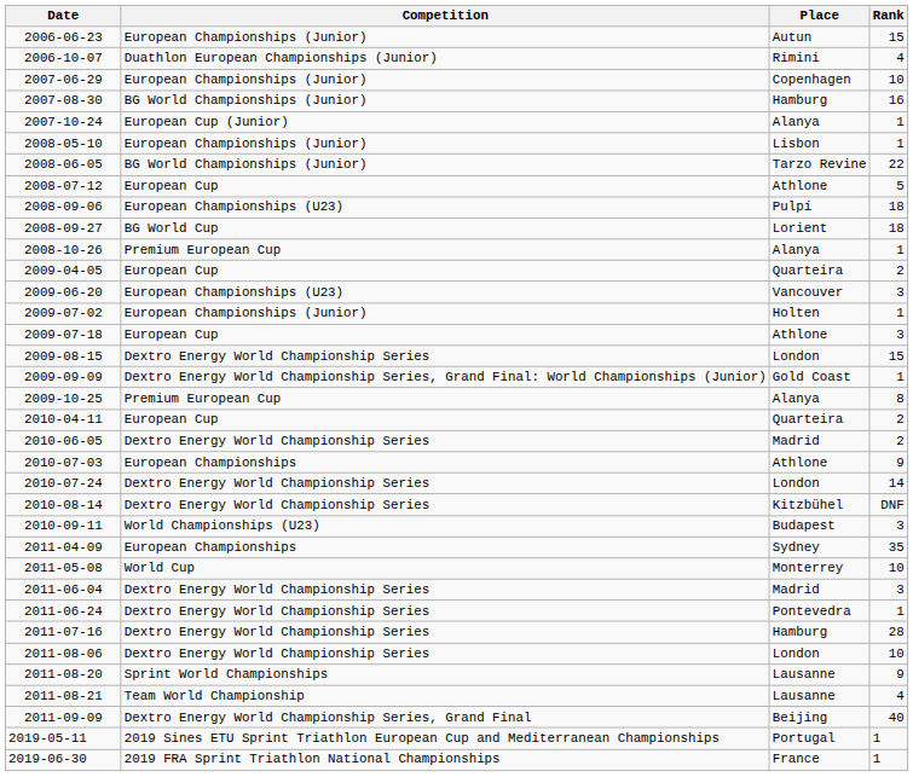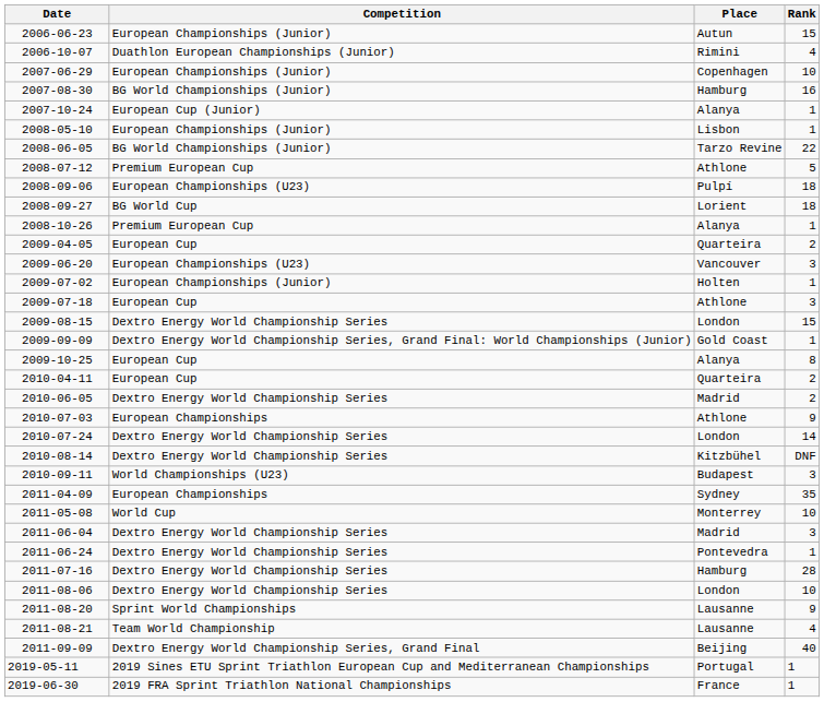 <table class="wikitable sortable">
 <tr>
 <th>Date</th>
 <th>Competition</th>
 <th>Place</th>
 <th>Rank</th>
 </tr>
 <tr>
 <td style="text-align:right">  2006-06-23  </td>
 <td>European Championships (Junior)</td>
 <td>Autun</td>
 <td style="text-align:right">15</td>
 </tr>
 <tr>
 <td style="text-align:right">  2006-10-07  </td>
 <td>Duathlon European Championships (Junior)</td>
 <td>Rimini</td>
 <td style="text-align:right">4</td>
 </tr>
 <tr>
 <td style="text-align:right">  2007-06-29  </td>
 <td>European Championships (Junior)</td>
 <td>Copenhagen</td>
 <td style="text-align:right">10</td>
 </tr>
 <tr>
 <td style="text-align:right">  2007-08-30  </td>
 <td>BG World Championships (Junior)</td>
 <td>Hamburg</td>
 <td style="text-align:right">16</td>
 </tr>
 <tr>
 <td style="text-align:right">  2007-10-24  </td>
 <td>European Cup (Junior)</td>
 <td>Alanya</td>
 <td style="text-align:right">1</td>
 </tr>
 <tr>
 <td style="text-align:right">  2008-05-10  </td>
 <td>European Championships (Junior)</td>
 <td>Lisbon</td>
 <td style="text-align:right">1</td>
 </tr>
 <tr>
 <td style="text-align:right">  2008-06-05  </td>
 <td>BG World Championships (Junior)</td>
 <td>Tarzo Revine</td>
 <td style="text-align:right">22</td>
 </tr>
 <tr>
 <td style="text-align:right">  2008-07-12  </td>
-<td>European Cup</td>
+<td>Premium European Cup</td>
 <td>Athlone</td>
 <td style="text-align:right">5</td>
 </tr>
 <tr>
 <td style="text-align:right">  2008-09-06  </td>
 <td>European Championships (U23)</td>
 <td>Pulpí</td>
 <td style="text-align:right">18</td>
 </tr>
 <tr>
 <td style="text-align:right">  2008-09-27  </td>
 <td>BG World Cup</td>
 <td>Lorient</td>
 <td style="text-align:right">18</td>
 </tr>
 <tr>
 <td style="text-align:right">  2008-10-26  </td>
 <td>Premium European Cup</td>
 <td>Alanya</td>
 <td style="text-align:right">1</td>
 </tr>
 <tr>
 <td style="text-align:right">  2009-04-05  </td>
 <td>European Cup</td>
 <td>Quarteira</td>
 <td style="text-align:right">2</td>
 </tr>
 <tr>
 <td style="text-align:right">  2009-06-20  </td>
 <td>European Championships (U23)</td>
 <td>Vancouver</td>
 <td style="text-align:right">3</td>
 </tr>
 <tr>
 <td style="text-align:right">  2009-07-02  </td>
 <td>European Championships (Junior)</td>
 <td>Holten</td>
 <td style="text-align:right">1</td>
 </tr>
 <tr>
 <td style="text-align:right">  2009-07-18  </td>
 <td>European Cup</td>
 <td>Athlone</td>
 <td style="text-align:right">3</td>
 </tr>
 <tr>
 <td style="text-align:right">  2009-08-15  </td>
 <td>Dextro Energy World Championship Series</td>
 <td>London</td>
 <td style="text-align:right">15</td>
 </tr>
 <tr>
 <td style="text-align:right">  2009-09-09  </td>
 <td>Dextro Energy World Championship Series, Grand Final: World Championships (Junior)</td>
 <td>Gold Coast</td>
 <td style="text-align:right">1</td>
 </tr>
 <tr>
 <td style="text-align:right">  2009-10-25  </td>
-<td>Premium European Cup</td>
+<td>European Cup</td>
 <td>Alanya</td>
 <td style="text-align:right">8</td>
 </tr>
 <tr>
 <td style="text-align:right">  2010-04-11  </td>
 <td>European Cup</td>
 <td>Quarteira</td>
 <td style="text-align:right">2</td>
 </tr>
 <tr>
 <td style="text-align:right">  2010-06-05  </td>
 <td>Dextro Energy World Championship Series</td>
 <td>Madrid</td>
 <td style="text-align:right">2</td>
 </tr>
 <tr>
 <td style="text-align:right">  2010-07-03  </td>
 <td>European Championships</td>
 <td>Athlone</td>
 <td style="text-align:right">9</td>
 </tr>
 <tr>
 <td style="text-align:right">  2010-07-24  </td>
 <td>Dextro Energy World Championship Series</td>
 <td>London</td>
 <td style="text-align:right">14</td>
 </tr>
 <tr>
 <td style="text-align:right">  2010-08-14  </td>
 <td>Dextro Energy World Championship Series</td>
 <td>Kitzbühel</td>
 <td style="text-align:right">DNF</td>
 </tr>
 <tr>
 <td style="text-align:right">  2010-09-11  </td>
 <td>World Championships (U23)</td>
 <td>Budapest</td>
 <td style="text-align:right">3</td>
 </tr>
 <tr>
 <td style="text-align:right">  2011-04-09  </td>
 <td>European Championships</td>
 <td>Sydney</td>
 <td style="text-align:right">35</td>
 </tr>
 <tr>
 <td style="text-align:right">  2011-05-08  </td>
 <td>World Cup</td>
 <td>Monterrey</td>
 <td style="text-align:right">10</td>
 </tr>
 <tr>
 <td style="text-align:right">  2011-06-04  </td>
 <td>Dextro Energy World Championship Series</td>
 <td>Madrid</td>
 <td style="text-align:right">3</td>
 </tr>
 <tr>
 <td style="text-align:right">  2011-06-24  </td>
 <td>Dextro Energy World Championship Series</td>
 <td>Pontevedra</td>
 <td style="text-align:right">1</td>
 </tr>
 <tr>
 <td style="text-align:right">  2011-07-16  </td>
 <td>Dextro Energy World Championship Series</td>
 <td>Hamburg</td>
 <td style="text-align:right">28</td>
 </tr>
 <tr>
 <td style="text-align:right">  2011-08-06  </td>
 <td>Dextro Energy World Championship Series</td>
 <td>London</td>
 <td style="text-align:right">10</td>
 </tr>
 <tr>
 <td style="text-align:right">  2011-08-20  </td>
 <td>Sprint World Championships</td>
 <td>Lausanne</td>
 <td style="text-align:right">9</td>
 </tr>
 <tr>
 <td style="text-align:right">  2011-08-21  </td>
 <td>Team World Championship</td>
 <td>Lausanne</td>
 <td style="text-align:right">4</td>
 </tr>
 <tr>
 <td style="text-align:right">  2011-09-09  </td>
 <td>Dextro Energy World Championship Series, Grand Final</td>
 <td>Beijing</td>
 <td style="text-align:right">40</td>
 </tr>
 <tr>
 <td>2019-05-11</td>
 <td>2019 Sines ETU Sprint Triathlon European Cup and Mediterranean Championships</td>
 <td>Portugal</td>
 <td>1</td>
 </tr>
 <tr>
 <td>2019-06-30</td>
 <td>2019 FRA Sprint Triathlon National Championships</td>
 <td>France</td>
 <td>1</td>
 </tr>
 </table>
